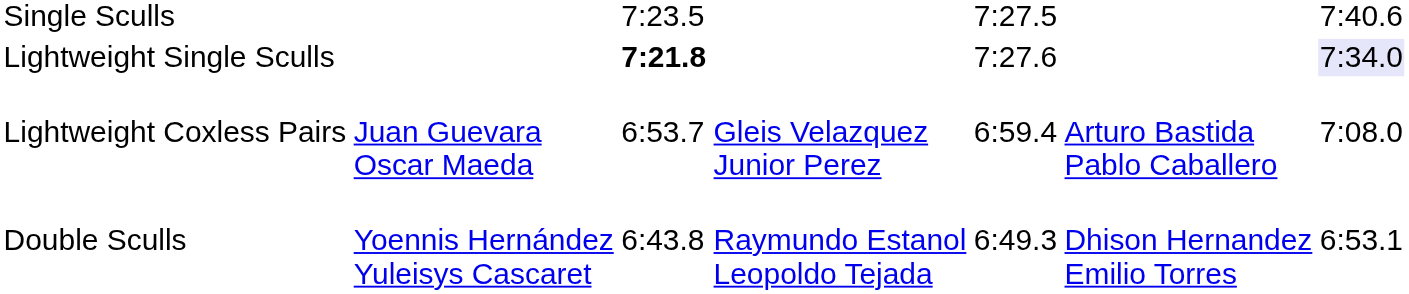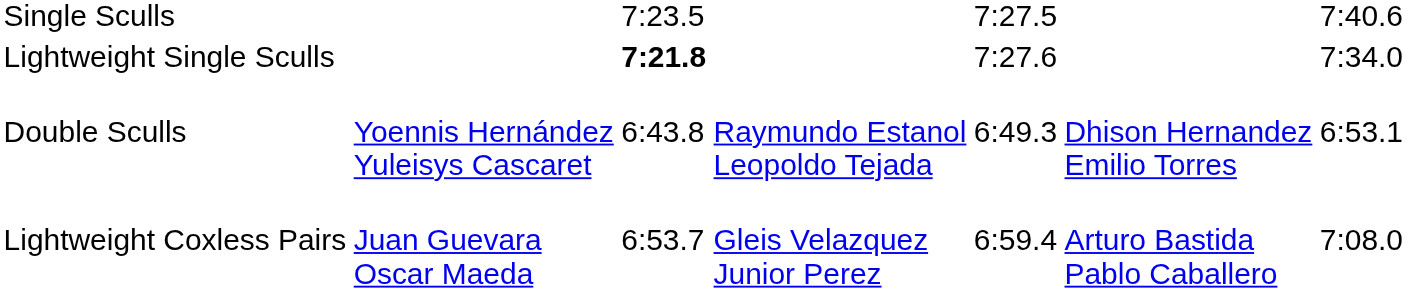 <table>
 <tr>
 <td>Single Sculls</td>
 <td></td>
 <td>7:23.5</td>
 <td></td>
 <td>7:27.5</td>
 <td></td>
 <td>7:40.6</td>
 </tr>
 <tr>
 <td>Lightweight Single Sculls</td>
 <td></td>
 <td><strong>7:21.8</strong></td>
 <td></td>
 <td>7:27.6</td>
 <td></td>
-<td style="background: lavender;">7:34.0</td>
+<td>7:34.0</td>
+</tr>
+<tr>
+<td>Double Sculls</td>
+<td><br><a href='#'>Yoennis Hernández</a><br><a href='#'>Yuleisys Cascaret</a></td>
+<td>6:43.8</td>
+<td><br><a href='#'>Raymundo Estanol</a><br><a href='#'>Leopoldo Tejada</a></td>
+<td>6:49.3</td>
+<td><br><a href='#'>Dhison Hernandez</a><br><a href='#'>Emilio Torres</a></td>
+<td>6:53.1</td>
 </tr>
 <tr>
 <td>Lightweight Coxless Pairs</td>
 <td><br><a href='#'>Juan Guevara</a><br><a href='#'>Oscar Maeda</a></td>
 <td>6:53.7</td>
 <td><br><a href='#'>Gleis Velazquez</a><br><a href='#'>Junior Perez</a></td>
 <td>6:59.4</td>
 <td><br><a href='#'>Arturo Bastida</a><br><a href='#'>Pablo Caballero</a></td>
 <td>7:08.0</td>
 </tr>
-<tr>
-<td>Double Sculls</td>
-<td><br><a href='#'>Yoennis Hernández</a><br><a href='#'>Yuleisys Cascaret</a></td>
-<td>6:43.8</td>
-<td><br><a href='#'>Raymundo Estanol</a><br><a href='#'>Leopoldo Tejada</a></td>
-<td>6:49.3</td>
-<td><br><a href='#'>Dhison Hernandez</a><br><a href='#'>Emilio Torres</a></td>
-<td>6:53.1</td>
-</tr>
 </table>
